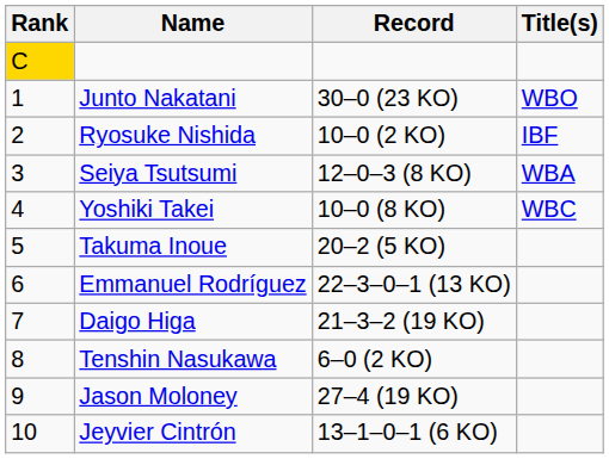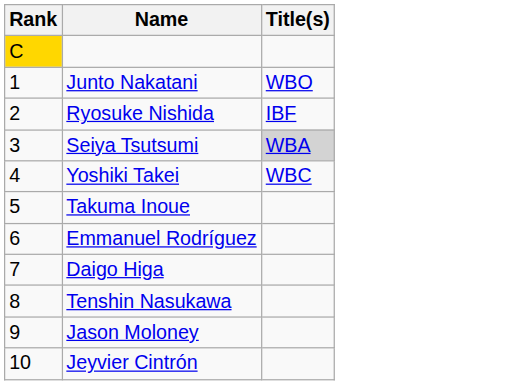 <table class="wikitable">
 <tr>
 <th>Rank</th>
 <th>Name</th>
-<th>Record</th>
 <th>Title(s)</th>
 </tr>
 <tr>
 <td bgcolor=gold>C</td>
 <td></td>
 <td></td>
-<td></td>
 </tr>
 <tr>
 <td>1</td>
 <td><a href='#'>Junto Nakatani</a></td>
-<td>30–0 (23 KO)</td>
 <td><a href='#'>WBO</a></td>
 </tr>
 <tr>
 <td>2</td>
 <td><a href='#'>Ryosuke Nishida</a></td>
-<td>10–0 (2 KO)</td>
 <td><a href='#'>IBF</a></td>
 </tr>
 <tr>
 <td>3</td>
 <td><a href='#'>Seiya Tsutsumi</a></td>
-<td>12–0–3 (8 KO)</td>
-<td><a href='#'>WBA</a></td>
+<td style="background: lightgrey;"><a href='#'>WBA</a></td>
 </tr>
 <tr>
 <td>4</td>
 <td><a href='#'>Yoshiki Takei</a></td>
-<td>10–0 (8 KO)</td>
 <td><a href='#'>WBC</a></td>
 </tr>
 <tr>
 <td>5</td>
 <td><a href='#'>Takuma Inoue</a></td>
-<td>20–2 (5 KO)</td>
 <td></td>
 </tr>
 <tr>
 <td>6</td>
 <td><a href='#'>Emmanuel Rodríguez</a></td>
-<td>22–3–0–1 (13 KO)</td>
 <td></td>
 </tr>
 <tr>
 <td>7</td>
 <td><a href='#'>Daigo Higa</a></td>
-<td>21–3–2 (19 KO)</td>
 <td></td>
 </tr>
 <tr>
 <td>8</td>
 <td><a href='#'>Tenshin Nasukawa</a></td>
-<td>6–0 (2 KO)</td>
 <td></td>
 </tr>
 <tr>
 <td>9</td>
 <td><a href='#'>Jason Moloney</a></td>
-<td>27–4 (19 KO)</td>
 <td></td>
 </tr>
 <tr>
 <td>10</td>
 <td><a href='#'>Jeyvier Cintrón</a></td>
-<td>13–1–0–1 (6 KO)</td>
 <td></td>
 </tr>
 </table>
